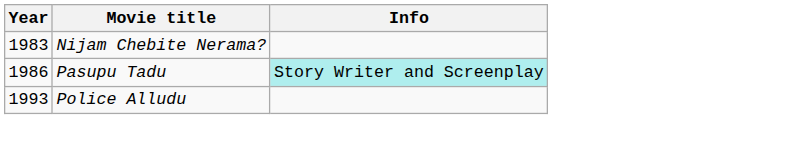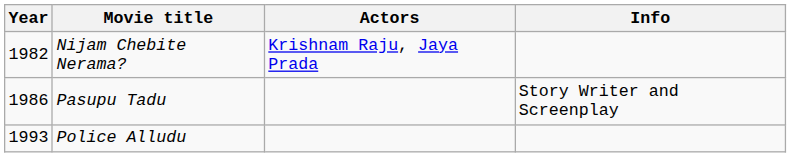 <table class="wikitable">
 <tr>
 <th>Year</th>
 <th>Movie title</th>
+<th>Actors</th>
 <th>Info</th>
 </tr>
 <tr>
-<td>1983</td>
+<td>1982</td>
 <td><em>Nijam Chebite Nerama?</em></td>
+<td><a href='#'>Krishnam Raju</a>, <a href='#'>Jaya Prada</a></td>
 <td></td>
 </tr>
 <tr>
 <td>1986</td>
 <td><em>Pasupu Tadu</em></td>
-<td style="background: paleturquoise;">Story Writer and Screenplay</td>
+<td></td>
+<td>Story Writer and Screenplay</td>
 </tr>
 <tr>
 <td>1993</td>
 <td><em>Police Alludu</em></td>
 <td></td>
+<td></td>
 </tr>
 </table>
